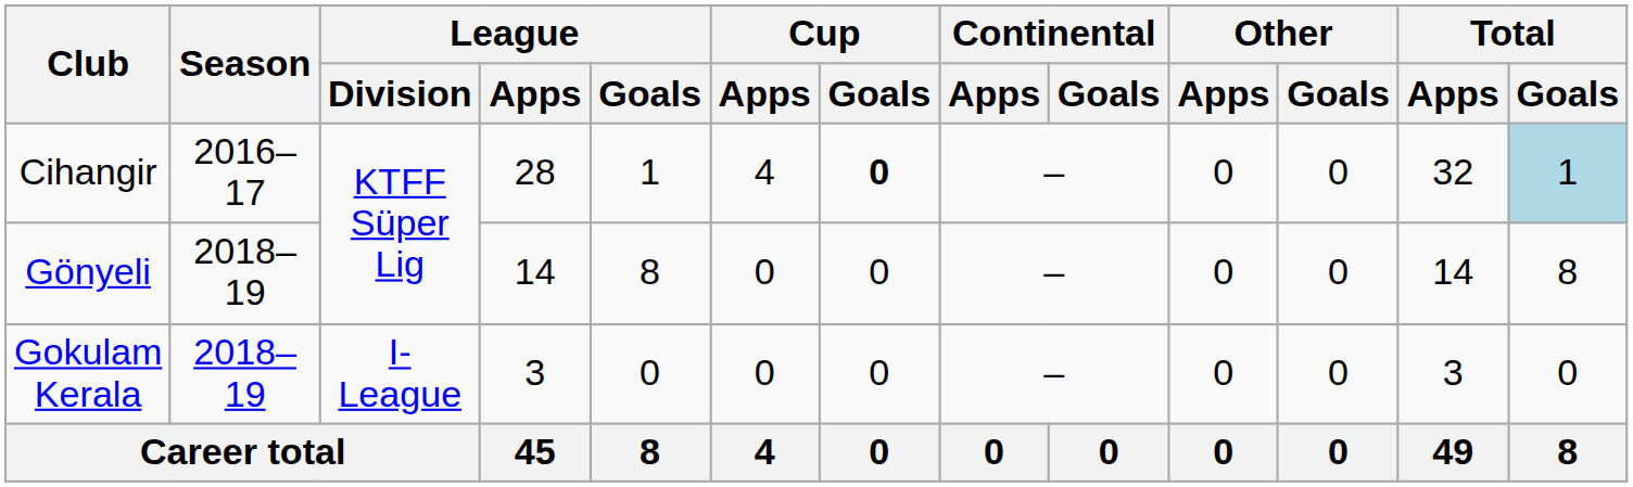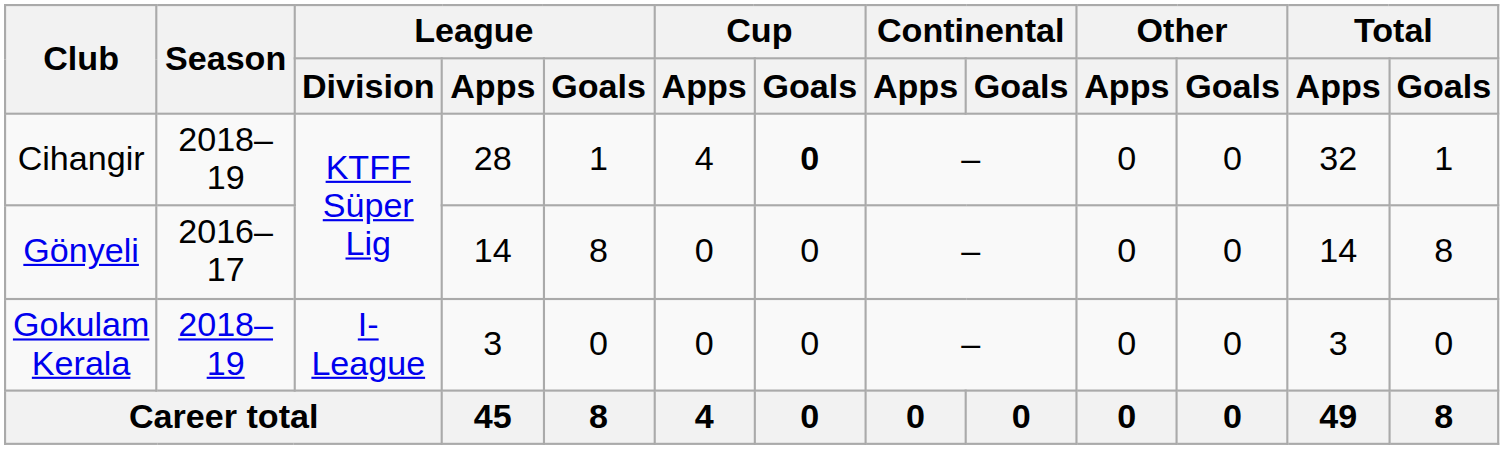 <table class="wikitable" style="text-align: center">
 <tr>
 <th rowspan="2">Club</th>
 <th rowspan="2">Season</th>
 <th colspan="3">League</th>
 <th colspan="2">Cup</th>
 <th colspan="2">Continental</th>
 <th colspan="2">Other</th>
 <th colspan="2">Total</th>
 </tr>
 <tr>
 <th>Division</th>
 <th>Apps</th>
 <th>Goals</th>
 <th>Apps</th>
 <th>Goals</th>
 <th>Apps</th>
 <th>Goals</th>
 <th>Apps</th>
 <th>Goals</th>
 <th>Apps</th>
 <th>Goals</th>
 </tr>
 <tr>
 <td>Cihangir</td>
-<td>2016–17</td>
+<td>2018–19</td>
 <td rowspan="2"><a href='#'>KTFF Süper Lig</a></td>
 <td>28</td>
 <td>1</td>
 <td>4</td>
 <td><strong>0</strong></td>
 <td colspan="2">–</td>
 <td>0</td>
 <td>0</td>
 <td>32</td>
-<td style="background: lightblue;">1</td>
+<td>1</td>
 </tr>
 <tr>
 <td><a href='#'>Gönyeli</a></td>
-<td>2018–19</td>
+<td>2016–17</td>
 <td>14</td>
 <td>8</td>
 <td>0</td>
 <td>0</td>
 <td colspan="2">–</td>
 <td>0</td>
 <td>0</td>
 <td>14</td>
 <td>8</td>
 </tr>
 <tr>
 <td><a href='#'>Gokulam Kerala</a></td>
 <td><a href='#'>2018–19</a></td>
 <td><a href='#'>I-League</a></td>
 <td>3</td>
 <td>0</td>
 <td>0</td>
 <td>0</td>
 <td colspan="2">–</td>
 <td>0</td>
 <td>0</td>
 <td>3</td>
 <td>0</td>
 </tr>
 <tr>
 <th colspan="3"><strong>Career total</strong></th>
 <th>45</th>
 <th>8</th>
 <th>4</th>
 <th>0</th>
 <th>0</th>
 <th>0</th>
 <th>0</th>
 <th>0</th>
 <th>49</th>
 <th>8</th>
 </tr>
 </table>
